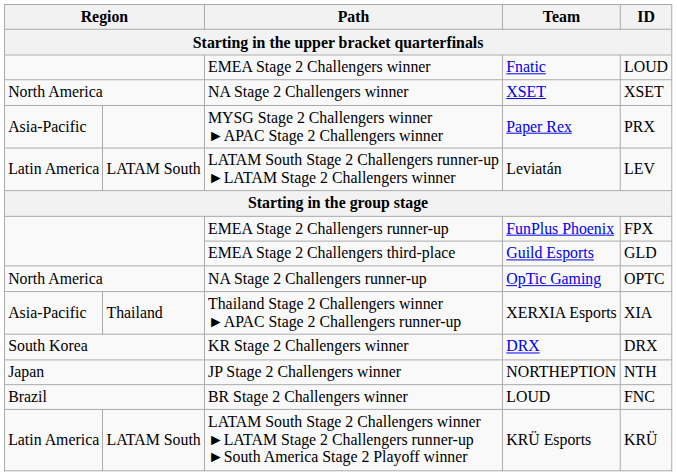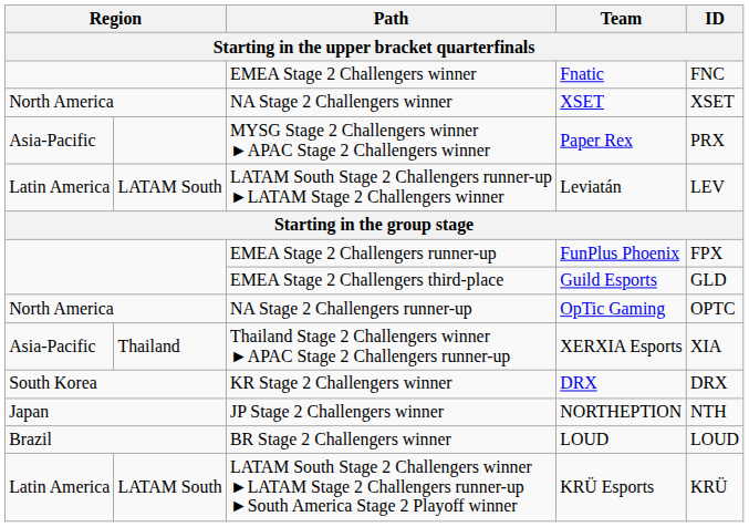 <table class="wikitable" style="white-space:nowrap">
 <tr>
 <th colspan="2">Region</th>
 <th>Path</th>
 <th>Team</th>
 <th>ID</th>
 </tr>
 <tr>
 <th colspan="5">Starting in the upper bracket quarterfinals</th>
 </tr>
 <tr>
 <td colspan="2" title="Europe, Middle East, Africa"></td>
 <td>EMEA Stage 2 Challengers winner</td>
 <td><a href='#'>Fnatic</a></td>
-<td>LOUD</td>
+<td>FNC</td>
 </tr>
 <tr>
 <td colspan="2">North America</td>
 <td>NA Stage 2 Challengers winner</td>
 <td><a href='#'>XSET</a></td>
 <td>XSET</td>
 </tr>
 <tr>
 <td title="Asia-Pacific">Asia-Pacific</td>
 <td></td>
 <td>MYSG Stage 2 Challengers winner<br>►APAC Stage 2 Challengers winner</td>
 <td><a href='#'>Paper Rex</a></td>
 <td>PRX</td>
 </tr>
 <tr>
 <td title="Latin America">Latin America</td>
 <td>LATAM South</td>
 <td>LATAM South Stage 2 Challengers runner-up<br>►LATAM Stage 2 Challengers winner</td>
 <td>Leviatán</td>
 <td>LEV</td>
 </tr>
 <tr>
 <th colspan="5">Starting in the group stage</th>
 </tr>
 <tr>
 <td colspan="2" rowspan="2"></td>
 <td>EMEA Stage 2 Challengers runner-up</td>
 <td><a href='#'>FunPlus Phoenix</a></td>
 <td>FPX</td>
 </tr>
 <tr>
 <td>EMEA Stage 2 Challengers third-place</td>
 <td><a href='#'>Guild Esports</a></td>
 <td>GLD</td>
 </tr>
 <tr>
 <td colspan="2">North America</td>
 <td>NA Stage 2 Challengers runner-up</td>
 <td><a href='#'>OpTic Gaming</a></td>
 <td>OPTC</td>
 </tr>
 <tr>
 <td>Asia-Pacific</td>
 <td>Thailand</td>
 <td>Thailand Stage 2 Challengers winner<br>►APAC Stage 2 Challengers runner-up</td>
 <td>XERXIA Esports</td>
 <td>XIA</td>
 </tr>
 <tr>
 <td colspan="2">South Korea</td>
 <td>KR Stage 2 Challengers winner</td>
 <td><a href='#'>DRX</a></td>
 <td>DRX</td>
 </tr>
 <tr>
 <td colspan="2">Japan</td>
 <td>JP Stage 2 Challengers winner</td>
 <td>NORTHEPTION</td>
 <td>NTH</td>
 </tr>
 <tr>
 <td colspan="2">Brazil</td>
 <td>BR Stage 2 Challengers winner</td>
 <td>LOUD</td>
-<td>FNC</td>
+<td>LOUD</td>
 </tr>
 <tr>
 <td>Latin America</td>
 <td>LATAM South</td>
 <td>LATAM South Stage 2 Challengers winner<br>►LATAM Stage 2 Challengers runner-up<br>►South America Stage 2 Playoff winner</td>
 <td>KRÜ Esports</td>
 <td>KRÜ</td>
 </tr>
 </table>
